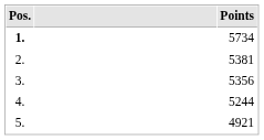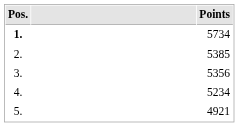 <table cellspacing="1" cellpadding="3" style="border:1px solid #AAAAAA;font-size:90%">
 <tr bgcolor="#E4E4E4">
 <th style="border-bottom:1px solid #AAAAAA" width=10>Pos.</th>
 <th style="border-bottom:1px solid #AAAAAA" width=200></th>
 <th style="border-bottom:1px solid #AAAAAA" width=20>Points</th>
 </tr>
 <tr>
 <td align="center"><strong>1.</strong></td>
 <td><strong></strong></td>
 <td align="right">5734</td>
 </tr>
 <tr>
 <td align="center">2.</td>
 <td></td>
-<td align="right">5381</td>
+<td align="right">5385</td>
 </tr>
 <tr>
 <td align="center">3.</td>
 <td></td>
 <td align="right">5356</td>
 </tr>
 <tr>
 <td align="center">4.</td>
 <td></td>
-<td align="right">5244</td>
+<td align="right">5234</td>
 </tr>
 <tr>
 <td align="center">5.</td>
 <td></td>
 <td align="right">4921</td>
 </tr>
 </table>
